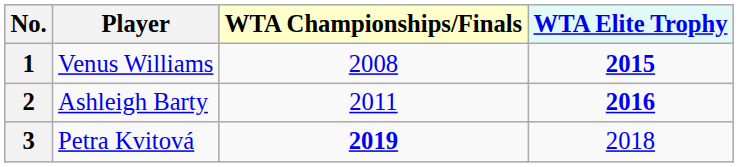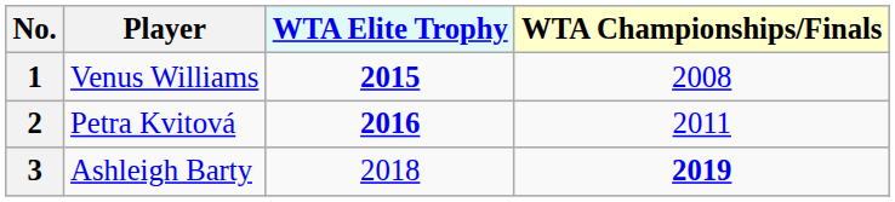 <table class="wikitable sortable" style="text-align:center;">
 <tr>
 <th>No.</th>
 <th>Player</th>
+<th - style="background:#E2FAF7;"><a href='#'>WTA Elite Trophy</a></th>
 <th - style="background:#ffc;">WTA Championships/Finals</th>
-<th - style="background:#E2FAF7;"><a href='#'>WTA Elite Trophy</a></th>
 </tr>
 <tr>
 <th>1</th>
 <td style="text-align:left;"> <a href='#'>Venus Williams</a> </td>
+<td><strong><a href='#'>2015</a></strong></td>
 <td><a href='#'>2008</a></td>
-<td><strong><a href='#'>2015</a></strong></td>
 </tr>
 <tr>
 <th>2</th>
-<td style="text-align:left;"> <a href='#'>Ashleigh Barty</a></td>
+<td style="text-align:left;"> <a href='#'>Petra Kvitová</a></td>
+<td><strong><a href='#'>2016</a></strong></td>
 <td><a href='#'>2011</a></td>
-<td><strong><a href='#'>2016</a></strong></td>
 </tr>
 <tr>
 <th>3</th>
-<td style="text-align:left;"> <a href='#'>Petra Kvitová</a></td>
+<td style="text-align:left;"> <a href='#'>Ashleigh Barty</a></td>
+<td><a href='#'>2018</a></td>
 <td><strong><a href='#'>2019</a></strong></td>
-<td><a href='#'>2018</a></td>
 </tr>
 </table>
